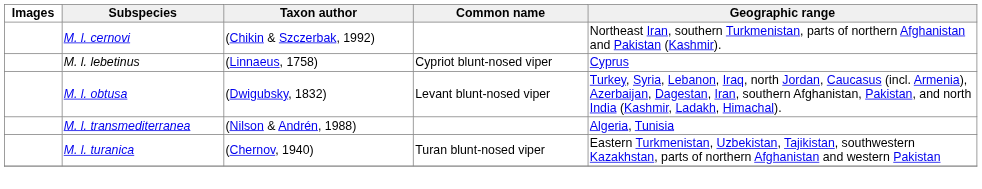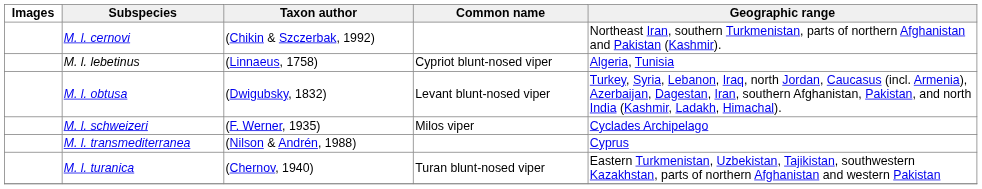 <table cellspacing=0 cellpadding=2 border=1 style="border-collapse: collapse;">
 <tr>
 <th>Images</th>
 <th bgcolor="#f0f0f0">Subspecies</th>
 <th bgcolor="#f0f0f0">Taxon author</th>
 <th bgcolor="#f0f0f0">Common name</th>
 <th bgcolor="#f0f0f0">Geographic range</th>
 </tr>
 <tr>
 <td></td>
 <td><em><a href='#'>M. l. cernovi</a></em></td>
 <td>(<a href='#'>Chikin</a> & <a href='#'>Szczerbak</a>, 1992)</td>
 <td></td>
 <td style="width:40%">Northeast <a href='#'>Iran</a>, southern <a href='#'>Turkmenistan</a>, parts of northern <a href='#'>Afghanistan</a> and <a href='#'>Pakistan</a> (<a href='#'>Kashmir</a>).</td>
 </tr>
 <tr>
 <td></td>
 <td><em>M. l. lebetinus</em></td>
 <td>(<a href='#'>Linnaeus</a>, 1758)</td>
 <td>Cypriot blunt-nosed viper</td>
-<td><a href='#'>Cyprus</a></td>
+<td><a href='#'>Algeria</a>, <a href='#'>Tunisia</a></td>
 </tr>
 <tr>
 <td></td>
 <td><em><a href='#'>M. l. obtusa</a></em></td>
 <td>(<a href='#'>Dwigubsky</a>, 1832)</td>
 <td>Levant blunt-nosed viper</td>
 <td><a href='#'>Turkey</a>, <a href='#'>Syria</a>, <a href='#'>Lebanon</a>, <a href='#'>Iraq</a>, north <a href='#'>Jordan</a>, <a href='#'>Caucasus</a> (incl. <a href='#'>Armenia</a>), <a href='#'>Azerbaijan</a>, <a href='#'>Dagestan</a>, <a href='#'>Iran</a>, southern Afghanistan, <a href='#'>Pakistan</a>, and north <a href='#'>India</a> (<a href='#'>Kashmir</a>, <a href='#'>Ladakh</a>, <a href='#'>Himachal</a>).</td>
 </tr>
 <tr>
 <td></td>
+<td><em><a href='#'>M. l. schweizeri</a></em></td>
+<td>(<a href='#'>F. Werner</a>, 1935)</td>
+<td>Milos viper</td>
+<td><a href='#'>Cyclades Archipelago</a></td>
+</tr>
+<tr>
+<td></td>
 <td><em><a href='#'>M. l. transmediterranea</a></em></td>
 <td>(<a href='#'>Nilson</a> & <a href='#'>Andrén</a>, 1988)</td>
 <td></td>
-<td><a href='#'>Algeria</a>, <a href='#'>Tunisia</a></td>
+<td><a href='#'>Cyprus</a></td>
 </tr>
 <tr>
 <td></td>
 <td><em><a href='#'>M. l. turanica</a></em></td>
 <td>(<a href='#'>Chernov</a>, 1940)</td>
 <td>Turan blunt-nosed viper</td>
 <td>Eastern <a href='#'>Turkmenistan</a>, <a href='#'>Uzbekistan</a>, <a href='#'>Tajikistan</a>, southwestern <a href='#'>Kazakhstan</a>, parts of northern <a href='#'>Afghanistan</a> and western <a href='#'>Pakistan</a></td>
 </tr>
 <tr>
 </tr>
 </table>
